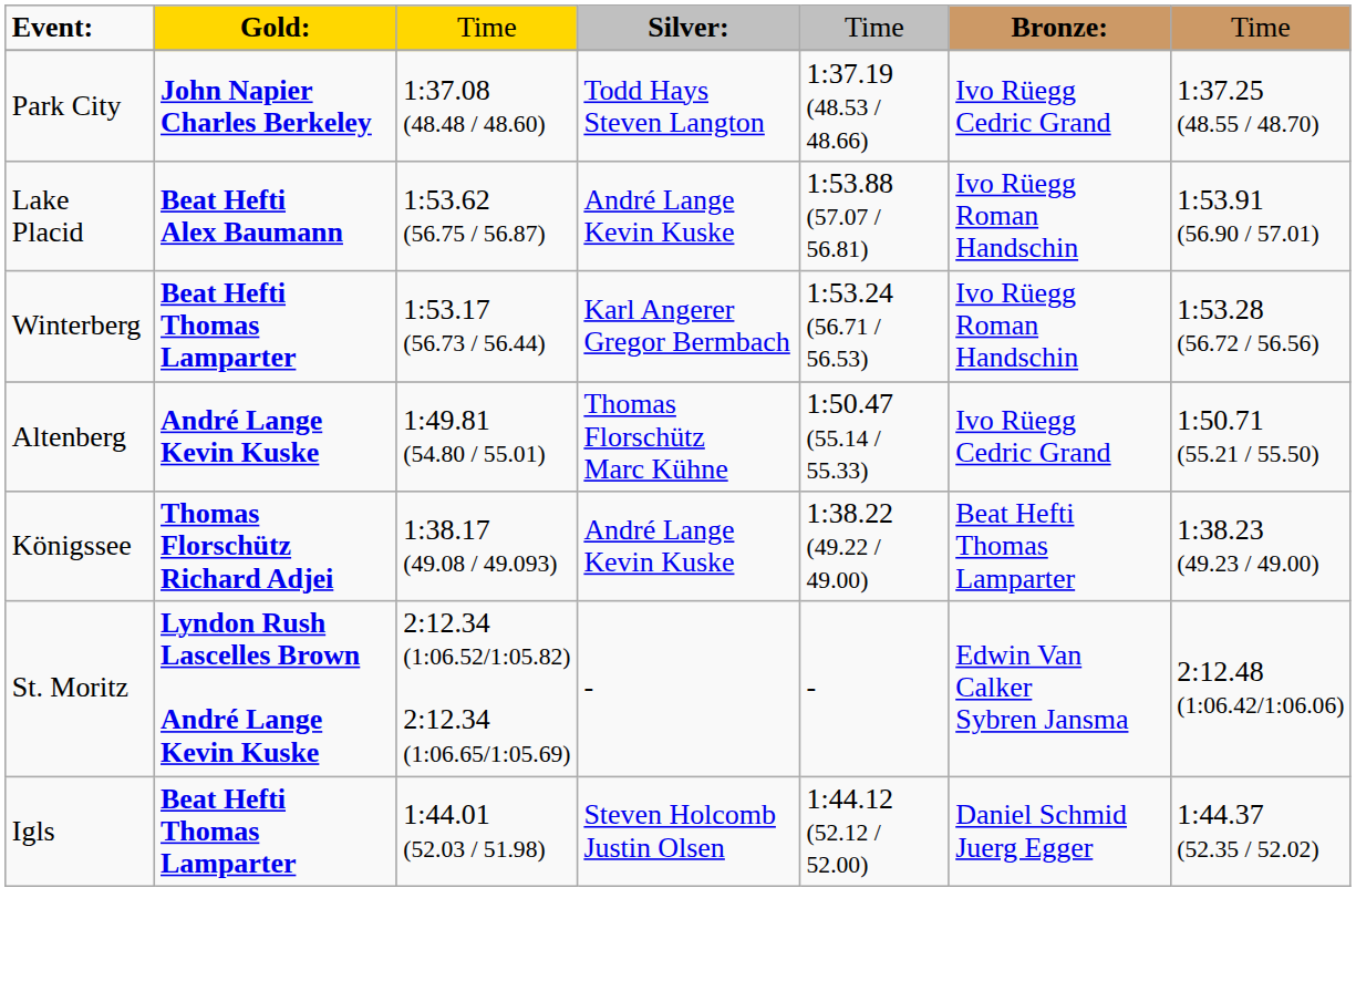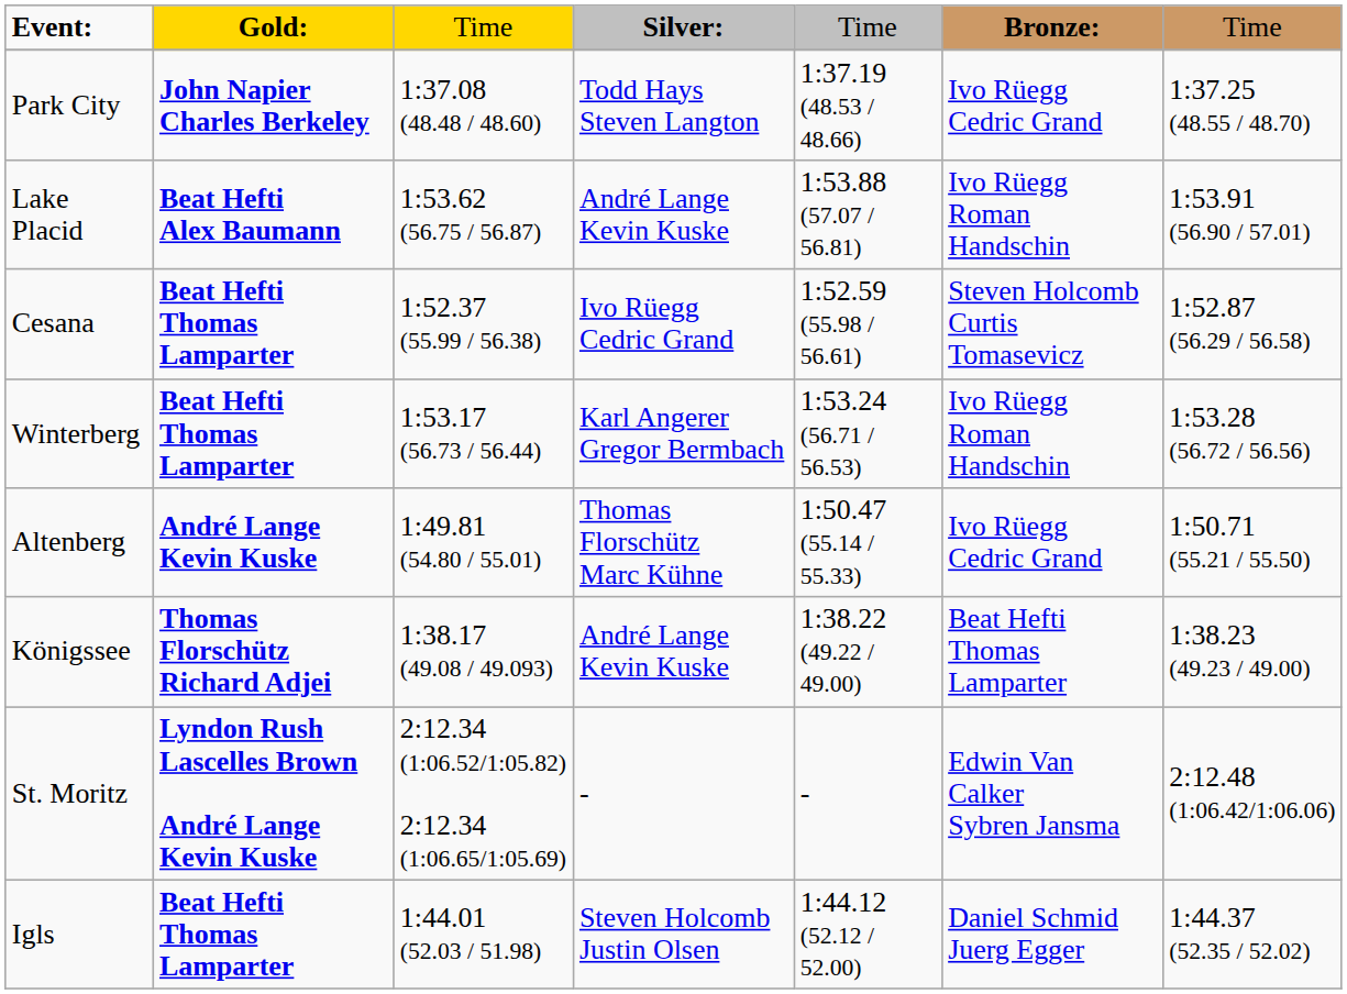 <table class="wikitable" width=85%>
 <tr>
 <td><strong>Event:</strong></td>
 <td style="text-align:center;background-color:gold;"><strong>Gold:</strong></td>
 <td style="text-align:center;background-color:gold;">Time</td>
 <td style="text-align:center;background-color:silver;"><strong>Silver:</strong></td>
 <td style="text-align:center;background-color:silver;">Time</td>
 <td style="text-align:center;background-color:#CC9966;"><strong>Bronze:</strong></td>
 <td style="text-align:center;background-color:#CC9966;">Time</td>
 </tr>
 <tr bgcolor="#cccccc">
 </tr>
 <tr>
 <td>Park City</td>
 <td><strong><a href='#'>John Napier</a><br><a href='#'>Charles Berkeley</a> <br><small></small></strong></td>
 <td>1:37.08<br><small>(48.48 / 48.60)</small></td>
 <td><a href='#'>Todd Hays</a><br><a href='#'>Steven Langton</a> <br><small></small></td>
 <td>1:37.19<br><small>(48.53 / 48.66)</small></td>
 <td><a href='#'>Ivo Rüegg</a><br><a href='#'>Cedric Grand</a><br><small></small></td>
 <td>1:37.25<br><small>(48.55 / 48.70)</small></td>
 </tr>
 <tr>
 <td>Lake Placid</td>
 <td><strong><a href='#'>Beat Hefti</a><br><a href='#'>Alex Baumann</a> <br><small></small></strong></td>
 <td>1:53.62 <br><small>(56.75 / 56.87)</small></td>
 <td><a href='#'>André Lange</a><br><a href='#'>Kevin Kuske</a> <br><small></small></td>
 <td>1:53.88<br><small>(57.07 / 56.81)</small></td>
 <td><a href='#'>Ivo Rüegg</a><br><a href='#'>Roman Handschin</a><br><small></small></td>
 <td>1:53.91<br><small>(56.90 / 57.01)</small></td>
+</tr>
+<tr>
+<td>Cesana</td>
+<td><strong><a href='#'>Beat Hefti</a><br><a href='#'>Thomas Lamparter</a> <br><small></small></strong></td>
+<td>1:52.37 <br><small>(55.99 / 56.38)</small></td>
+<td><a href='#'>Ivo Rüegg</a><br><a href='#'>Cedric Grand</a><br><small></small></td>
+<td>1:52.59<br><small>(55.98 / 56.61)</small></td>
+<td><a href='#'>Steven Holcomb</a><br><a href='#'>Curtis Tomasevicz</a> <br><small></small></td>
+<td>1:52.87<br><small>(56.29 / 56.58)</small></td>
 </tr>
 <tr>
 <td>Winterberg</td>
 <td><strong><a href='#'>Beat Hefti</a><br><a href='#'>Thomas Lamparter</a> <br><small></small></strong></td>
 <td>1:53.17  <br><small>(56.73 / 56.44)</small></td>
 <td><a href='#'>Karl Angerer</a><br><a href='#'>Gregor Bermbach</a><br><small></small></td>
 <td>1:53.24<br><small>(56.71 / 56.53)</small></td>
 <td><a href='#'>Ivo Rüegg</a><br><a href='#'>Roman Handschin</a><br><small></small></td>
 <td>1:53.28<br><small>(56.72 / 56.56)</small></td>
 </tr>
 <tr>
 <td>Altenberg</td>
 <td><strong><a href='#'>André Lange</a><br><a href='#'>Kevin Kuske</a> <br><small></small></strong></td>
 <td>1:49.81   <br><small>(54.80 / 55.01)</small></td>
 <td><a href='#'>Thomas Florschütz</a><br><a href='#'>Marc Kühne</a><br><small></small></td>
 <td>1:50.47<br><small>(55.14 / 55.33)</small></td>
 <td><a href='#'>Ivo Rüegg</a><br><a href='#'>Cedric Grand</a><br><small></small></td>
 <td>1:50.71<br><small>(55.21 / 55.50)</small></td>
 </tr>
 <tr>
 <td>Königssee</td>
 <td><strong><a href='#'>Thomas Florschütz</a><br><a href='#'>Richard Adjei</a><br><small></small></strong></td>
 <td>1:38.17 <br><small>(49.08 / 49.093)</small></td>
 <td><a href='#'>André Lange</a><br><a href='#'>Kevin Kuske</a> <br><small></small></td>
 <td>1:38.22   <br><small>(49.22 / 49.00)</small></td>
 <td><a href='#'>Beat Hefti</a><br><a href='#'>Thomas Lamparter</a> <br><small></small></td>
 <td>1:38.23  <br><small>(49.23 / 49.00)</small></td>
 </tr>
 <tr>
 <td>St. Moritz</td>
 <td><strong><a href='#'>Lyndon Rush</a><br><a href='#'>Lascelles Brown</a><br><small></small></strong><br> <strong><a href='#'>André Lange</a><br><a href='#'>Kevin Kuske</a><br><small></small></strong></td>
 <td>2:12.34<br><small>(1:06.52/1:05.82)</small><br><br>2:12.34<br><small>(1:06.65/1:05.69)</small></td>
 <td>-</td>
 <td>-</td>
 <td><a href='#'>Edwin Van Calker</a><br><a href='#'>Sybren Jansma</a><br><small></small></td>
 <td>2:12.48<br><small>(1:06.42/1:06.06)</small></td>
 </tr>
 <tr>
 <td>Igls</td>
 <td><strong><a href='#'>Beat Hefti</a><br><a href='#'>Thomas Lamparter</a> <br><small></small></strong></td>
 <td>1:44.01   <br><small>(52.03 / 51.98)</small></td>
 <td><a href='#'>Steven Holcomb</a><br><a href='#'>Justin Olsen</a> <br><small></small></td>
 <td>1:44.12   <br><small>(52.12 / 52.00)</small></td>
 <td><a href='#'>Daniel Schmid</a><br><a href='#'>Juerg Egger</a> <br><small></small></td>
 <td>1:44.37  <br><small>(52.35 / 52.02)</small></td>
 </tr>
 </table>
